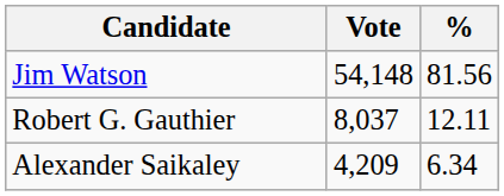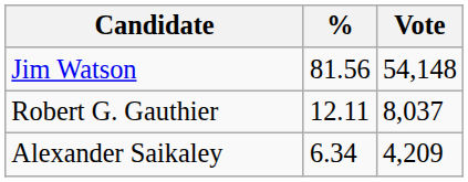 <table class="wikitable">
 <tr>
 <th bgcolor="#DDDDFF" width="170px">Candidate</th>
+<th bgcolor="#DDDDFF">%</th>
 <th bgcolor="#DDDDFF">Vote</th>
-<th bgcolor="#DDDDFF">%</th>
 </tr>
 <tr>
 <td><a href='#'>Jim Watson</a></td>
+<td>81.56</td>
 <td>54,148</td>
-<td>81.56</td>
 </tr>
 <tr>
 <td>Robert G. Gauthier</td>
+<td>12.11</td>
 <td>8,037</td>
-<td>12.11</td>
 </tr>
 <tr>
 <td>Alexander Saikaley</td>
+<td>6.34</td>
 <td>4,209</td>
-<td>6.34</td>
 </tr>
 </table>
